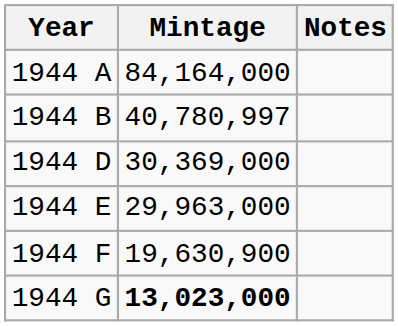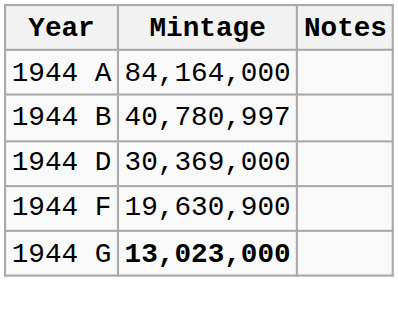 <table class="wikitable">
 <tr>
 <th scope="col">Year</th>
 <th scope="col">Mintage</th>
 <th scope="col">Notes</th>
 </tr>
 <tr>
 <td>1944 A</td>
 <td>84,164,000</td>
 <td></td>
 </tr>
 <tr>
 <td>1944 B</td>
 <td>40,780,997</td>
 <td></td>
 </tr>
 <tr>
 <td>1944 D</td>
 <td>30,369,000</td>
 <td></td>
 </tr>
 <tr>
-<td>1944 E</td>
-<td>29,963,000</td>
-<td></td>
-</tr>
-<tr>
 <td>1944 F</td>
 <td>19,630,900</td>
 <td></td>
 </tr>
 <tr>
 <td>1944 G</td>
 <td><strong>13,023,000</strong></td>
 <td></td>
 </tr>
 </table>
